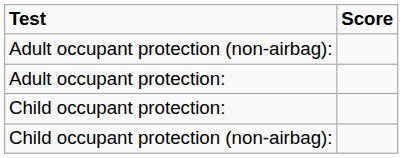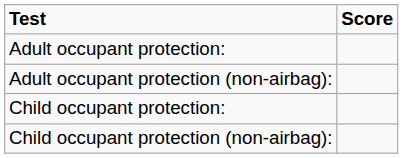 <table class="wikitable">
 <tr>
 <td><strong>Test</strong></td>
 <td><strong>Score</strong></td>
 </tr>
 <tr>
-<td>Adult occupant protection (non-airbag):</td>
+<td>Adult occupant protection:</td>
 <td style="text-align:center;"></td>
 </tr>
 <tr>
-<td>Adult occupant protection:</td>
+<td>Adult occupant protection (non-airbag):</td>
 <td style="text-align:center;"></td>
 </tr>
 <tr>
 <td>Child occupant protection:</td>
 <td style="text-align:center;"></td>
 </tr>
 <tr>
 <td>Child occupant protection (non-airbag):</td>
 <td style="text-align:center;"></td>
 </tr>
 </table>
